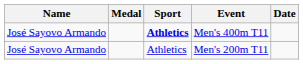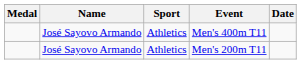 <table class="wikitable sortable" style="font-size: 90%">
 <tr>
+<th>Medal</th>
 <th>Name</th>
-<th>Medal</th>
 <th>Sport</th>
 <th>Event</th>
 <th>Date</th>
 </tr>
 <tr>
+<td></td>
 <td><a href='#'>José Sayovo Armando</a></td>
-<td></td>
-<td><strong><a href='#'>Athletics</a></strong></td>
+<td><a href='#'>Athletics</a></td>
 <td><a href='#'>Men's 400m T11</a></td>
 <td></td>
 </tr>
 <tr>
+<td></td>
 <td><a href='#'>José Sayovo Armando</a></td>
-<td></td>
 <td><a href='#'>Athletics</a></td>
 <td><a href='#'>Men's 200m T11</a></td>
 <td></td>
 </tr>
 </table>
